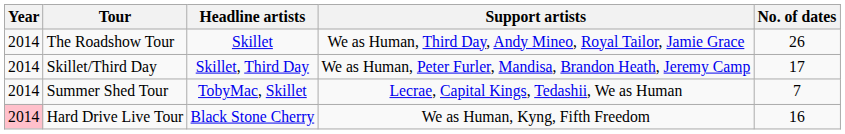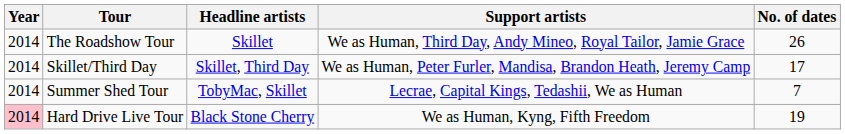 <table class="wikitable">
 <tr>
 <th>Year</th>
 <th>Tour</th>
 <th>Headline artists</th>
 <th>Support artists</th>
 <th>No. of dates</th>
 </tr>
 <tr>
 <td style="text-align:center;">2014</td>
 <td>The Roadshow Tour</td>
 <td style="text-align:center;"><a href='#'>Skillet</a></td>
 <td style="text-align:center;">We as Human, <a href='#'>Third Day</a>, <a href='#'>Andy Mineo</a>, <a href='#'>Royal Tailor</a>, <a href='#'>Jamie Grace</a></td>
 <td style="text-align:center;">26</td>
 </tr>
 <tr>
 <td style="text-align:center;">2014</td>
 <td>Skillet/Third Day</td>
 <td style="text-align:center;"><a href='#'>Skillet</a>, <a href='#'>Third Day</a></td>
 <td style="text-align:center;">We as Human, <a href='#'>Peter Furler</a>, <a href='#'>Mandisa</a>, <a href='#'>Brandon Heath</a>, <a href='#'>Jeremy Camp</a></td>
 <td style="text-align:center;">17</td>
 </tr>
 <tr>
 <td style="text-align:center;">2014</td>
 <td>Summer Shed Tour</td>
 <td style="text-align:center;"><a href='#'>TobyMac</a>, <a href='#'>Skillet</a></td>
 <td style="text-align:center;"><a href='#'>Lecrae</a>, <a href='#'>Capital Kings</a>, <a href='#'>Tedashii</a>, We as Human</td>
 <td style="text-align:center;">7</td>
 </tr>
 <tr>
 <td style="background: pink; text-align:center;">2014</td>
 <td>Hard Drive Live Tour</td>
 <td style="text-align:center;"><a href='#'>Black Stone Cherry</a></td>
 <td style="text-align:center;">We as Human, Kyng, Fifth Freedom</td>
-<td style="text-align:center;">16</td>
+<td style="text-align:center;">19</td>
 </tr>
 </table>
